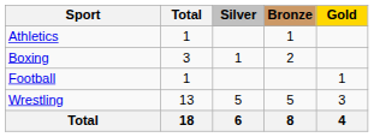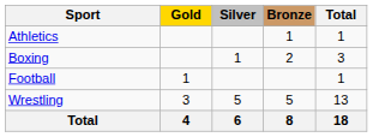 <table class="wikitable sortable" style="text-align:center;">
 <tr>
 <th width=180>Sport</th>
-<th width=55>Total</th>
+<th scope="col" style="background:gold; width:55px;">Gold</th>
 <th scope="col" style="background:silver; width:55px;">Silver</th>
 <th scope="col" style="background:#cc9966; width:55px;">Bronze</th>
-<th scope="col" style="background:gold; width:55px;">Gold</th>
+<th width=55>Total</th>
 </tr>
 <tr>
 <td align=left><a href='#'>Athletics</a></td>
-<td>1</td>
+<td></td>
 <td></td>
 <td>1</td>
-<td></td>
+<td>1</td>
 </tr>
 <tr>
 <td align=left><a href='#'>Boxing</a></td>
-<td>3</td>
+<td></td>
 <td>1</td>
 <td>2</td>
-<td></td>
+<td>3</td>
 </tr>
 <tr>
 <td align=left><a href='#'>Football</a></td>
 <td>1</td>
 <td></td>
 <td></td>
 <td>1</td>
 </tr>
 <tr>
 <td align=left><a href='#'>Wrestling</a></td>
-<td>13</td>
+<td>3</td>
 <td>5</td>
 <td>5</td>
-<td>3</td>
+<td>13</td>
 </tr>
 <tr class="sortbottom">
 <th>Total</th>
-<th>18</th>
+<th>4</th>
 <th>6</th>
 <th>8</th>
-<th>4</th>
+<th>18</th>
 </tr>
 </table>
